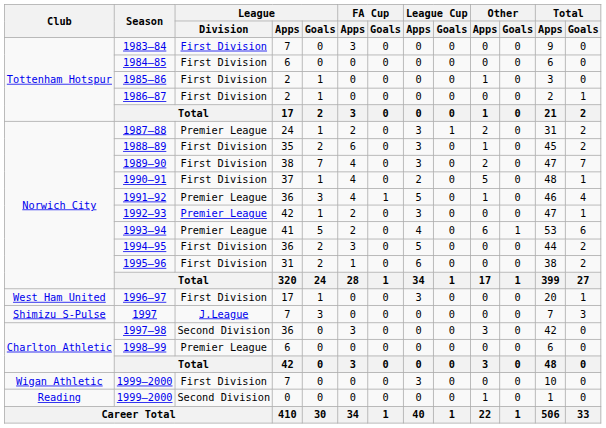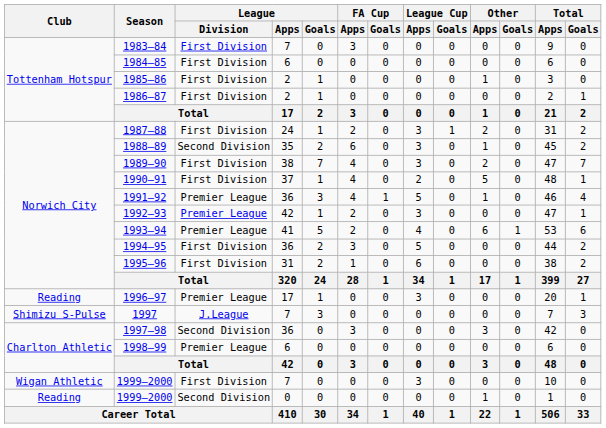 <table class="wikitable" style="text-align: center;">
 <tr>
 <th rowspan="2">Club</th>
 <th rowspan="2">Season</th>
 <th colspan="3">League</th>
 <th colspan="2">FA Cup</th>
 <th colspan="2">League Cup</th>
 <th colspan="2">Other</th>
 <th colspan="2">Total</th>
 </tr>
 <tr>
 <th>Division</th>
 <th>Apps</th>
 <th>Goals</th>
 <th>Apps</th>
 <th>Goals</th>
 <th>Apps</th>
 <th>Goals</th>
 <th>Apps</th>
 <th>Goals</th>
 <th>Apps</th>
 <th>Goals</th>
 </tr>
 <tr>
 <td rowspan="5"><a href='#'>Tottenham Hotspur</a></td>
 <td><a href='#'>1983–84</a></td>
 <td><a href='#'>First Division</a></td>
 <td>7</td>
 <td>0</td>
 <td>3</td>
 <td>0</td>
 <td>0</td>
 <td>0</td>
 <td>0</td>
 <td>0</td>
 <td>9</td>
 <td>0</td>
 </tr>
 <tr>
 <td><a href='#'>1984–85</a></td>
 <td>First Division</td>
 <td>6</td>
 <td>0</td>
 <td>0</td>
 <td>0</td>
 <td>0</td>
 <td>0</td>
 <td>0</td>
 <td>0</td>
 <td>6</td>
 <td>0</td>
 </tr>
 <tr>
 <td><a href='#'>1985–86</a></td>
 <td>First Division</td>
 <td>2</td>
 <td>1</td>
 <td>0</td>
 <td>0</td>
 <td>0</td>
 <td>0</td>
 <td>1</td>
 <td>0</td>
 <td>3</td>
 <td>0</td>
 </tr>
 <tr>
 <td><a href='#'>1986–87</a></td>
 <td>First Division</td>
 <td>2</td>
 <td>1</td>
 <td>0</td>
 <td>0</td>
 <td>0</td>
 <td>0</td>
 <td>0</td>
 <td>0</td>
 <td>2</td>
 <td>1</td>
 </tr>
 <tr>
 <th colspan="2">Total</th>
 <th>17</th>
 <th>2</th>
 <th>3</th>
 <th>0</th>
 <th>0</th>
 <th>0</th>
 <th>1</th>
 <th>0</th>
 <th>21</th>
 <th>2</th>
 </tr>
 <tr>
 <td rowspan="10"><a href='#'>Norwich City</a></td>
 <td><a href='#'>1987–88</a></td>
-<td>Premier League</td>
+<td>First Division</td>
 <td>24</td>
 <td>1</td>
 <td>2</td>
 <td>0</td>
 <td>3</td>
 <td>1</td>
 <td>2</td>
 <td>0</td>
 <td>31</td>
 <td>2</td>
 </tr>
 <tr>
 <td><a href='#'>1988–89</a></td>
-<td>First Division</td>
+<td>Second Division</td>
 <td>35</td>
 <td>2</td>
 <td>6</td>
 <td>0</td>
 <td>3</td>
 <td>0</td>
 <td>1</td>
 <td>0</td>
 <td>45</td>
 <td>2</td>
 </tr>
 <tr>
 <td><a href='#'>1989–90</a></td>
 <td>First Division</td>
 <td>38</td>
 <td>7</td>
 <td>4</td>
 <td>0</td>
 <td>3</td>
 <td>0</td>
 <td>2</td>
 <td>0</td>
 <td>47</td>
 <td>7</td>
 </tr>
 <tr>
 <td><a href='#'>1990–91</a></td>
 <td>First Division</td>
 <td>37</td>
 <td>1</td>
 <td>4</td>
 <td>0</td>
 <td>2</td>
 <td>0</td>
 <td>5</td>
 <td>0</td>
 <td>48</td>
 <td>1</td>
 </tr>
 <tr>
 <td><a href='#'>1991–92</a></td>
 <td>Premier League</td>
 <td>36</td>
 <td>3</td>
 <td>4</td>
 <td>1</td>
 <td>5</td>
 <td>0</td>
 <td>1</td>
 <td>0</td>
 <td>46</td>
 <td>4</td>
 </tr>
 <tr>
 <td><a href='#'>1992–93</a></td>
 <td><a href='#'>Premier League</a></td>
 <td>42</td>
 <td>1</td>
 <td>2</td>
 <td>0</td>
 <td>3</td>
 <td>0</td>
 <td>0</td>
 <td>0</td>
 <td>47</td>
 <td>1</td>
 </tr>
 <tr>
 <td><a href='#'>1993–94</a></td>
 <td>Premier League</td>
 <td>41</td>
 <td>5</td>
 <td>2</td>
 <td>0</td>
 <td>4</td>
 <td>0</td>
 <td>6</td>
 <td>1</td>
 <td>53</td>
 <td>6</td>
 </tr>
 <tr>
 <td><a href='#'>1994–95</a></td>
 <td>First Division</td>
 <td>36</td>
 <td>2</td>
 <td>3</td>
 <td>0</td>
 <td>5</td>
 <td>0</td>
 <td>0</td>
 <td>0</td>
 <td>44</td>
 <td>2</td>
 </tr>
 <tr>
 <td><a href='#'>1995–96</a></td>
 <td>First Division</td>
 <td>31</td>
 <td>2</td>
 <td>1</td>
 <td>0</td>
 <td>6</td>
 <td>0</td>
 <td>0</td>
 <td>0</td>
 <td>38</td>
 <td>2</td>
 </tr>
 <tr>
 <th colspan="2">Total</th>
 <th>320</th>
 <th>24</th>
 <th>28</th>
 <th>1</th>
 <th>34</th>
 <th>1</th>
 <th>17</th>
 <th>1</th>
 <th>399</th>
 <th>27</th>
 </tr>
 <tr>
-<td><a href='#'>West Ham United</a></td>
+<td><a href='#'>Reading</a></td>
 <td><a href='#'>1996–97</a></td>
-<td>First Division</td>
+<td>Premier League</td>
 <td>17</td>
 <td>1</td>
 <td>0</td>
 <td>0</td>
 <td>3</td>
 <td>0</td>
 <td>0</td>
 <td>0</td>
 <td>20</td>
 <td>1</td>
 </tr>
 <tr>
 <td><a href='#'>Shimizu S-Pulse</a></td>
 <td><a href='#'>1997</a></td>
 <td><a href='#'>J.League</a></td>
 <td>7</td>
 <td>3</td>
 <td>0</td>
 <td>0</td>
 <td>0</td>
 <td>0</td>
 <td>0</td>
 <td>0</td>
 <td>7</td>
 <td>3</td>
 </tr>
 <tr>
 <td rowspan="3"><a href='#'>Charlton Athletic</a></td>
 <td><a href='#'>1997–98</a></td>
 <td>Second Division</td>
 <td>36</td>
 <td>0</td>
 <td>3</td>
 <td>0</td>
 <td>0</td>
 <td>0</td>
 <td>3</td>
 <td>0</td>
 <td>42</td>
 <td>0</td>
 </tr>
 <tr>
 <td><a href='#'>1998–99</a></td>
 <td>Premier League</td>
 <td>6</td>
 <td>0</td>
 <td>0</td>
 <td>0</td>
 <td>0</td>
 <td>0</td>
 <td>0</td>
 <td>0</td>
 <td>6</td>
 <td>0</td>
 </tr>
 <tr>
 <th colspan="2">Total</th>
 <th>42</th>
 <th>0</th>
 <th>3</th>
 <th>0</th>
 <th>0</th>
 <th>0</th>
 <th>3</th>
 <th>0</th>
 <th>48</th>
 <th>0</th>
 </tr>
 <tr>
 <td><a href='#'>Wigan Athletic</a></td>
 <td><a href='#'>1999–2000</a></td>
 <td>First Division</td>
 <td>7</td>
 <td>0</td>
 <td>0</td>
 <td>0</td>
 <td>3</td>
 <td>0</td>
 <td>0</td>
 <td>0</td>
 <td>10</td>
 <td>0</td>
 </tr>
 <tr>
 <td><a href='#'>Reading</a></td>
 <td><a href='#'>1999–2000</a></td>
 <td>Second Division</td>
 <td>0</td>
 <td>0</td>
 <td>0</td>
 <td>0</td>
 <td>0</td>
 <td>0</td>
 <td>1</td>
 <td>0</td>
 <td>1</td>
 <td>0</td>
 </tr>
 <tr>
 <th colspan="3">Career Total</th>
 <th>410</th>
 <th>30</th>
 <th>34</th>
 <th>1</th>
 <th>40</th>
 <th>1</th>
 <th>22</th>
 <th>1</th>
 <th>506</th>
 <th>33</th>
 </tr>
 </table>
